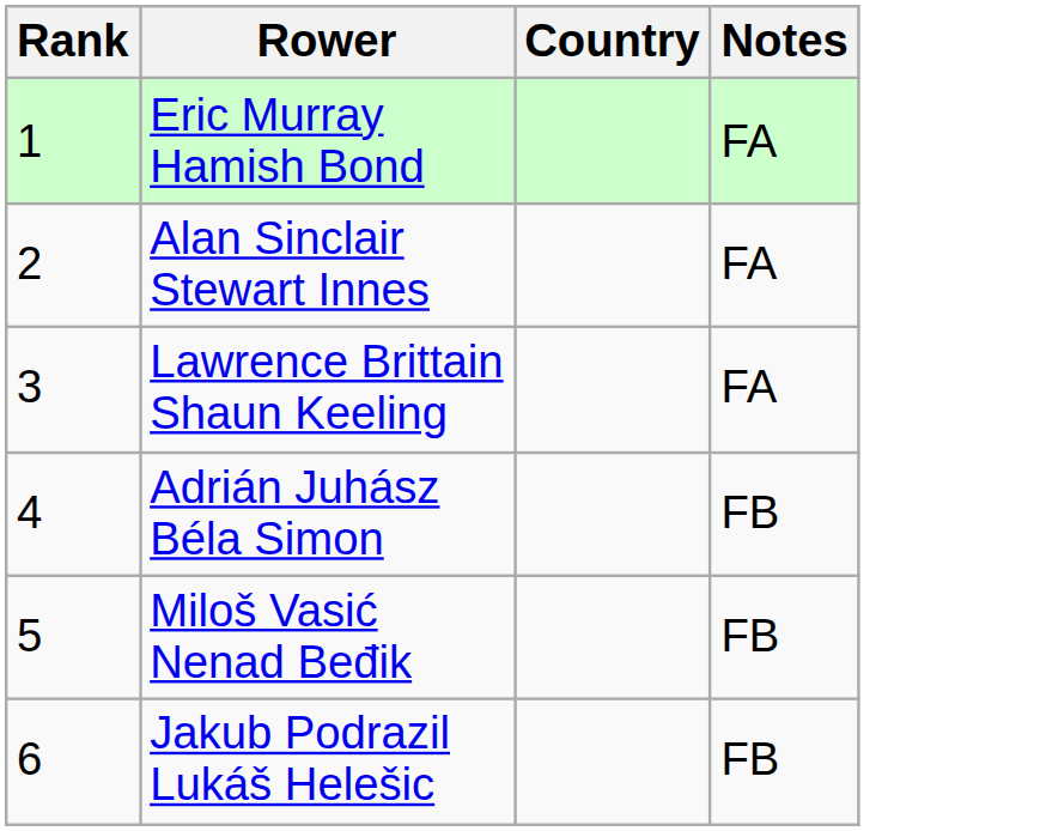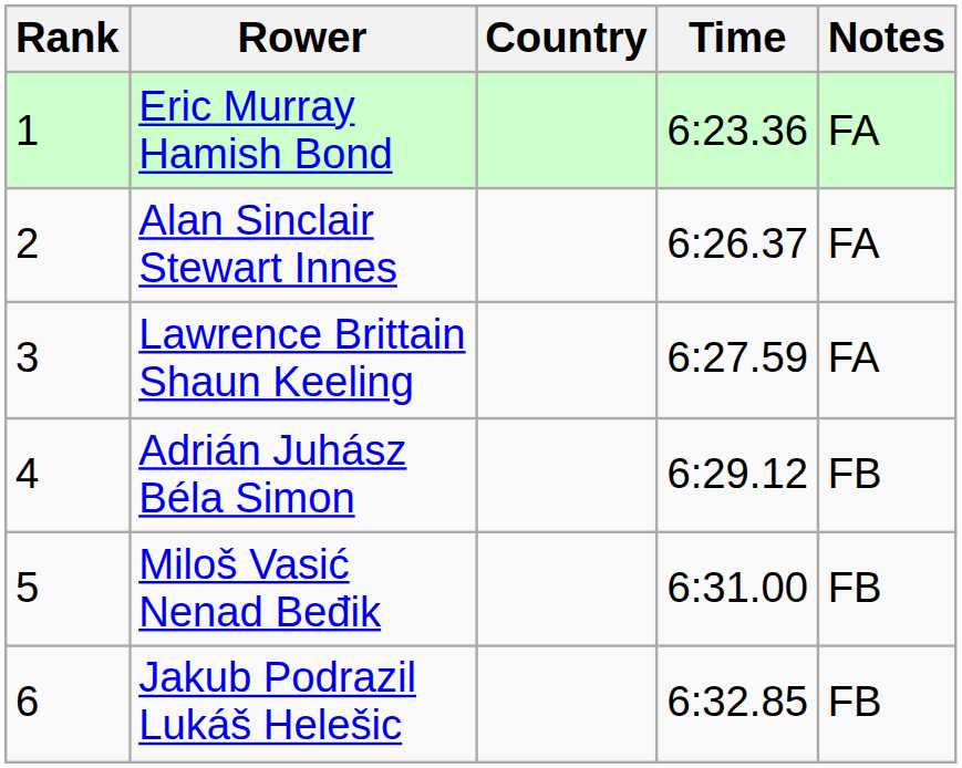 <table class="wikitable">
 <tr>
 <th>Rank</th>
 <th>Rower</th>
 <th>Country</th>
+<th>Time</th>
 <th>Notes</th>
 </tr>
 <tr bgcolor=ccffcc>
 <td>1</td>
 <td><a href='#'>Eric Murray</a><br><a href='#'>Hamish Bond</a></td>
 <td></td>
+<td>6:23.36</td>
 <td>FA</td>
 </tr>
 <tr -bgcolor=ccffcc>
 <td>2</td>
 <td><a href='#'>Alan Sinclair</a><br><a href='#'>Stewart Innes</a></td>
 <td></td>
+<td>6:26.37</td>
 <td>FA</td>
 </tr>
 <tr -bgcolor=ccffcc>
 <td>3</td>
 <td><a href='#'>Lawrence Brittain</a><br><a href='#'>Shaun Keeling</a></td>
 <td></td>
+<td>6:27.59</td>
 <td>FA</td>
 </tr>
 <tr ->
 <td>4</td>
 <td><a href='#'>Adrián Juhász</a><br><a href='#'>Béla Simon</a></td>
 <td></td>
+<td>6:29.12</td>
 <td>FB</td>
 </tr>
 <tr ->
 <td>5</td>
 <td><a href='#'>Miloš Vasić</a><br><a href='#'>Nenad Beđik</a></td>
 <td></td>
+<td>6:31.00</td>
 <td>FB</td>
 </tr>
 <tr ->
 <td>6</td>
 <td><a href='#'>Jakub Podrazil</a><br><a href='#'>Lukáš Helešic</a></td>
 <td></td>
+<td>6:32.85</td>
 <td>FB</td>
 </tr>
 </table>
